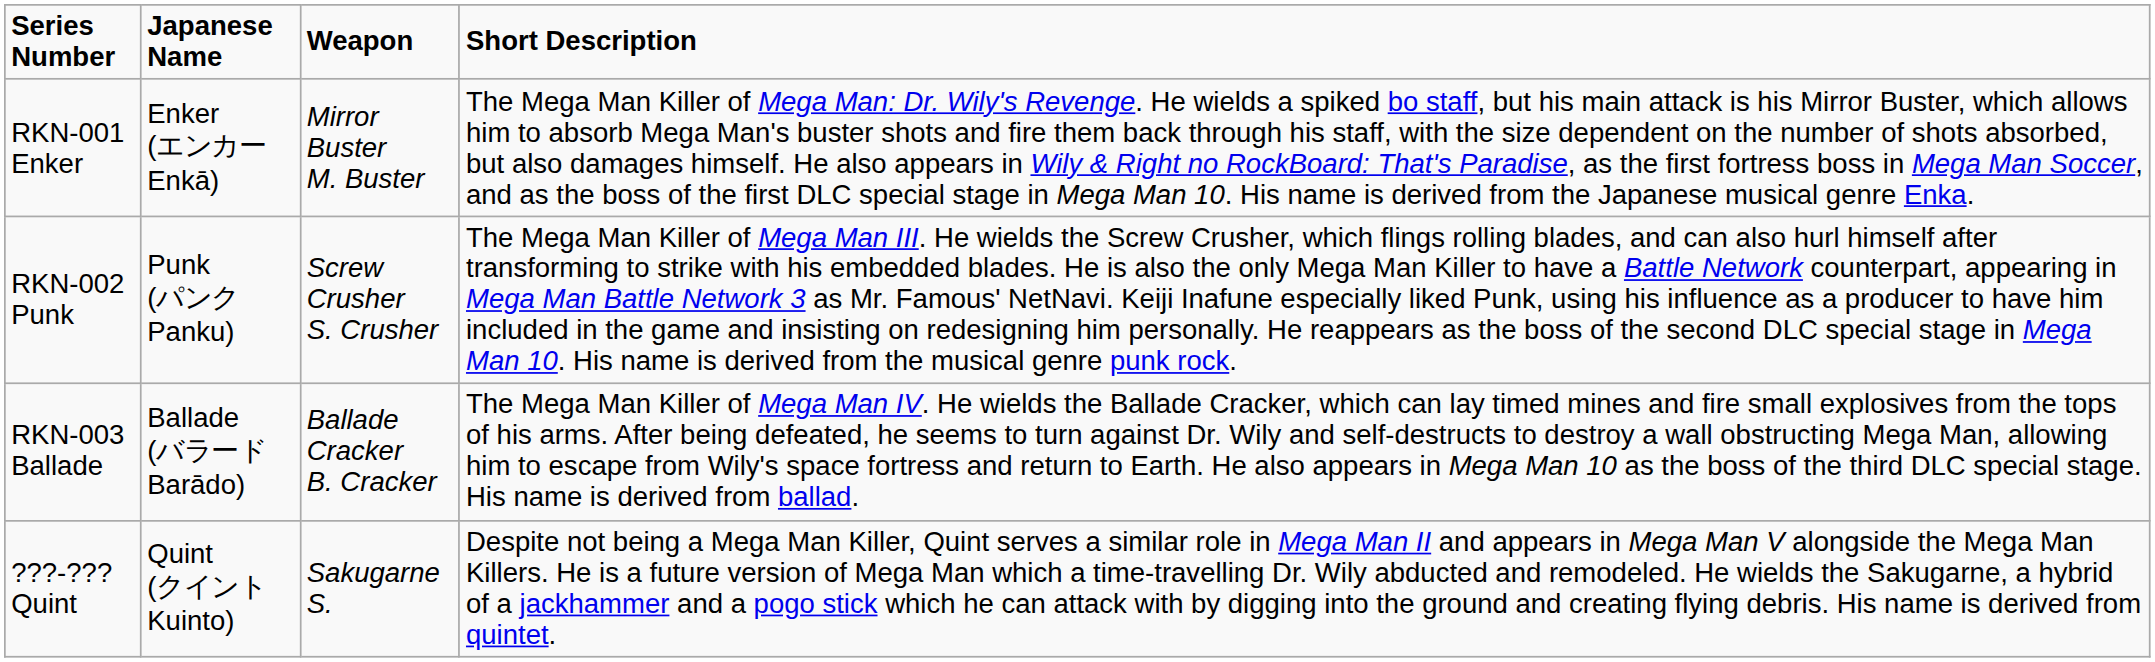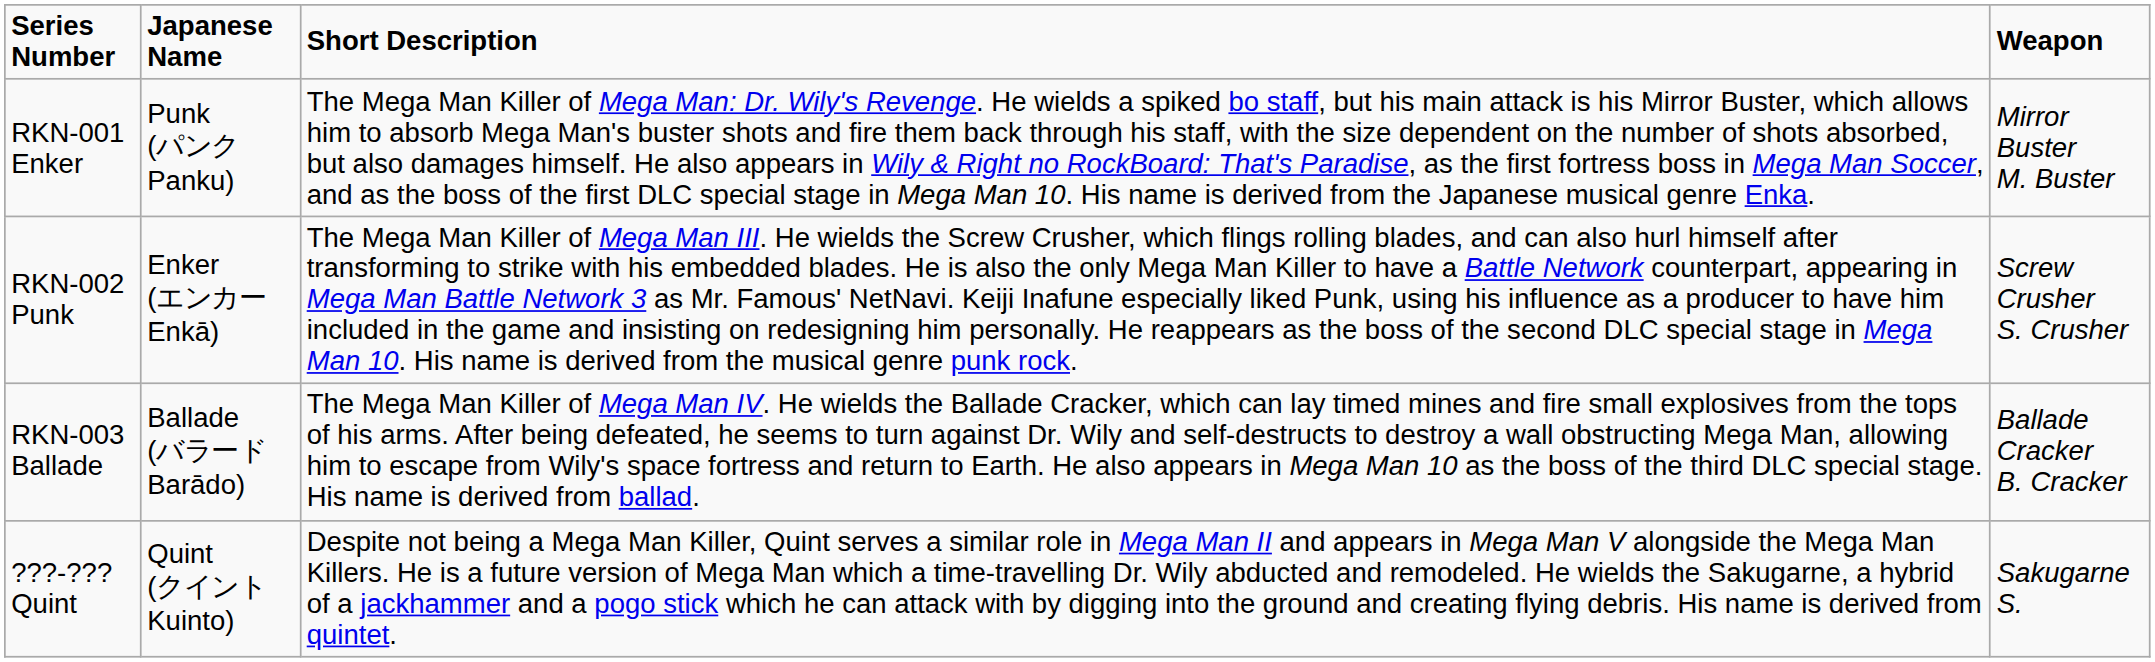 <table class="wikitable">
 <tr>
 <td><strong>Series Number</strong></td>
 <td><strong>Japanese Name</strong></td>
+<td><strong>Short Description</strong></td>
 <td><strong>Weapon</strong></td>
-<td><strong>Short Description</strong></td>
 </tr>
 <tr>
 <td>RKN-001<br>Enker</td>
-<td>Enker<br>(エンカー Enkā)</td>
+<td>Punk<br>(パンク Panku)</td>
+<td>The Mega Man Killer of <em><a href='#'>Mega Man: Dr. Wily's Revenge</a></em>. He wields a spiked <a href='#'>bo staff</a>, but his main attack is his Mirror Buster, which allows him to absorb Mega Man's buster shots and fire them back through his staff, with the size dependent on the number of shots absorbed, but also damages himself. He also appears in <em><a href='#'>Wily & Right no RockBoard: That's Paradise</a></em>, as the first fortress boss in <em><a href='#'>Mega Man Soccer</a></em>, and as the boss of the first DLC special stage in <em>Mega Man 10</em>. His name is derived from the Japanese musical genre <a href='#'>Enka</a>.</td>
 <td><em>Mirror Buster</em><br><em>M. Buster</em></td>
-<td>The Mega Man Killer of <em><a href='#'>Mega Man: Dr. Wily's Revenge</a></em>. He wields a spiked <a href='#'>bo staff</a>, but his main attack is his Mirror Buster, which allows him to absorb Mega Man's buster shots and fire them back through his staff, with the size dependent on the number of shots absorbed, but also damages himself. He also appears in <em><a href='#'>Wily & Right no RockBoard: That's Paradise</a></em>, as the first fortress boss in <em><a href='#'>Mega Man Soccer</a></em>, and as the boss of the first DLC special stage in <em>Mega Man 10</em>. His name is derived from the Japanese musical genre <a href='#'>Enka</a>.</td>
 </tr>
 <tr>
 <td>RKN-002<br>Punk</td>
-<td>Punk<br>(パンク Panku)</td>
+<td>Enker<br>(エンカー Enkā)</td>
+<td>The Mega Man Killer of <em><a href='#'>Mega Man III</a></em>. He wields the Screw Crusher, which flings rolling blades, and can also hurl himself after transforming to strike with his embedded blades. He is also the only Mega Man Killer to have a <em><a href='#'>Battle Network</a></em> counterpart, appearing in <em><a href='#'>Mega Man Battle Network 3</a></em> as Mr. Famous' NetNavi. Keiji Inafune especially liked Punk, using his influence as a producer to have him included in the game and insisting on redesigning him personally. He reappears as the boss of the second DLC special stage in <em><a href='#'>Mega Man 10</a></em>. His name is derived from the musical genre <a href='#'>punk rock</a>.</td>
 <td><em>Screw Crusher</em><br><em>S. Crusher</em></td>
-<td>The Mega Man Killer of <em><a href='#'>Mega Man III</a></em>. He wields the Screw Crusher, which flings rolling blades, and can also hurl himself after transforming to strike with his embedded blades. He is also the only Mega Man Killer to have a <em><a href='#'>Battle Network</a></em> counterpart, appearing in <em><a href='#'>Mega Man Battle Network 3</a></em> as Mr. Famous' NetNavi. Keiji Inafune especially liked Punk, using his influence as a producer to have him included in the game and insisting on redesigning him personally. He reappears as the boss of the second DLC special stage in <em><a href='#'>Mega Man 10</a></em>. His name is derived from the musical genre <a href='#'>punk rock</a>.</td>
 </tr>
 <tr>
 <td>RKN-003<br>Ballade</td>
 <td>Ballade<br>(バラード Barādo)</td>
+<td>The Mega Man Killer of <em><a href='#'>Mega Man IV</a></em>. He wields the Ballade Cracker, which can lay timed mines and fire small explosives from the tops of his arms. After being defeated, he seems to turn against Dr. Wily and self-destructs to destroy a wall obstructing Mega Man, allowing him to escape from Wily's space fortress and return to Earth. He also appears in <em>Mega Man 10</em> as the boss of the third DLC special stage. His name is derived from <a href='#'>ballad</a>.</td>
 <td><em>Ballade Cracker</em><br><em>B. Cracker</em></td>
-<td>The Mega Man Killer of <em><a href='#'>Mega Man IV</a></em>. He wields the Ballade Cracker, which can lay timed mines and fire small explosives from the tops of his arms. After being defeated, he seems to turn against Dr. Wily and self-destructs to destroy a wall obstructing Mega Man, allowing him to escape from Wily's space fortress and return to Earth. He also appears in <em>Mega Man 10</em> as the boss of the third DLC special stage. His name is derived from <a href='#'>ballad</a>.</td>
 </tr>
 <tr>
 <td>???-???<br>Quint</td>
 <td>Quint<br>(クイント Kuinto)</td>
+<td>Despite not being a Mega Man Killer, Quint serves a similar role in <em><a href='#'>Mega Man II</a></em> and appears in <em>Mega Man V</em> alongside the Mega Man Killers. He is a future version of Mega Man which a time-travelling Dr. Wily abducted and remodeled. He wields the Sakugarne, a hybrid of a <a href='#'>jackhammer</a> and a <a href='#'>pogo stick</a> which he can attack with by digging into the ground and creating flying debris. His name is derived from <a href='#'>quintet</a>.</td>
 <td><em>Sakugarne</em><br><em>S.</em></td>
-<td>Despite not being a Mega Man Killer, Quint serves a similar role in <em><a href='#'>Mega Man II</a></em> and appears in <em>Mega Man V</em> alongside the Mega Man Killers. He is a future version of Mega Man which a time-travelling Dr. Wily abducted and remodeled. He wields the Sakugarne, a hybrid of a <a href='#'>jackhammer</a> and a <a href='#'>pogo stick</a> which he can attack with by digging into the ground and creating flying debris. His name is derived from <a href='#'>quintet</a>.</td>
 </tr>
 </table>
